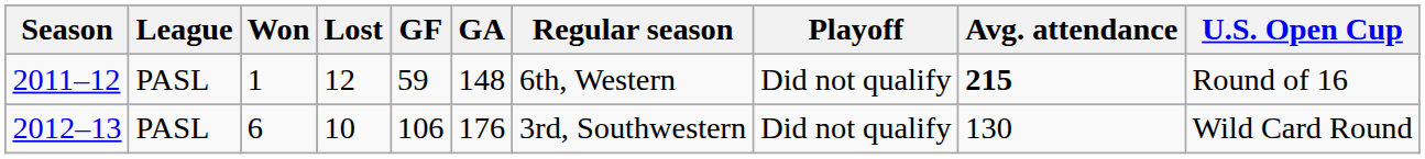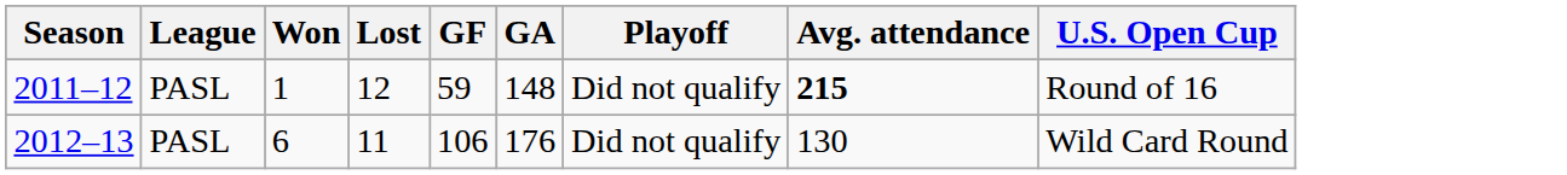 <table class ="wikitable">
 <tr>
 <th>Season</th>
 <th>League</th>
 <th>Won</th>
 <th>Lost</th>
 <th>GF</th>
 <th>GA</th>
-<th>Regular season</th>
 <th>Playoff</th>
 <th>Avg. attendance</th>
 <th><a href='#'>U.S. Open Cup</a></th>
 </tr>
 <tr>
 <td><a href='#'>2011–12</a></td>
 <td>PASL</td>
 <td>1</td>
 <td>12</td>
 <td>59</td>
 <td>148</td>
-<td>6th, Western</td>
 <td>Did not qualify</td>
 <td><strong>215</strong></td>
 <td>Round of 16</td>
 </tr>
 <tr>
 <td><a href='#'>2012–13</a></td>
 <td>PASL</td>
 <td>6</td>
-<td>10</td>
+<td>11</td>
 <td>106</td>
 <td>176</td>
-<td>3rd, Southwestern</td>
 <td>Did not qualify</td>
 <td>130</td>
 <td>Wild Card Round</td>
 </tr>
 </table>
